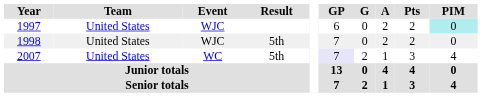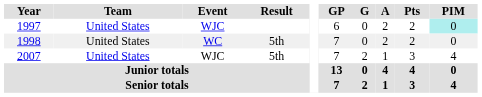 <table border="0" cellpadding="1" cellspacing="0" style="text-align:center; width:40em">
 <tr ALIGN="center" bgcolor="#e0e0e0">
 <th>Year</th>
 <th>Team</th>
 <th>Event</th>
 <th>Result</th>
 <th rowspan="99" bgcolor="#ffffff"> </th>
 <th>GP</th>
 <th>G</th>
 <th>A</th>
 <th>Pts</th>
 <th>PIM</th>
 </tr>
 <tr>
 <td><a href='#'>1997</a></td>
 <td><a href='#'>United States</a></td>
 <td><a href='#'>WJC</a></td>
 <td></td>
 <td>6</td>
 <td>0</td>
 <td>2</td>
 <td>2</td>
 <td style="background: paleturquoise;">0</td>
 </tr>
 <tr bgcolor="#f0f0f0">
 <td><a href='#'>1998</a></td>
 <td>United States</td>
-<td>WJC</td>
+<td><a href='#'>WC</a></td>
 <td>5th</td>
 <td>7</td>
 <td>0</td>
 <td>2</td>
 <td>2</td>
 <td>0</td>
 </tr>
 <tr>
 <td><a href='#'>2007</a></td>
 <td><a href='#'>United States</a></td>
-<td><a href='#'>WC</a></td>
+<td>WJC</td>
 <td>5th</td>
-<td style="background: lavender;">7</td>
+<td>7</td>
 <td>2</td>
 <td>1</td>
 <td>3</td>
 <td>4</td>
 </tr>
 <tr bgcolor="#e0e0e0">
 <th colspan="4">Junior totals</th>
 <th>13</th>
 <th>0</th>
 <th>4</th>
 <th>4</th>
 <th>0</th>
 </tr>
 <tr bgcolor="#e0e0e0">
 <th colspan="4">Senior totals</th>
 <th>7</th>
 <th>2</th>
 <th>1</th>
 <th>3</th>
 <th>4</th>
 </tr>
 </table>
